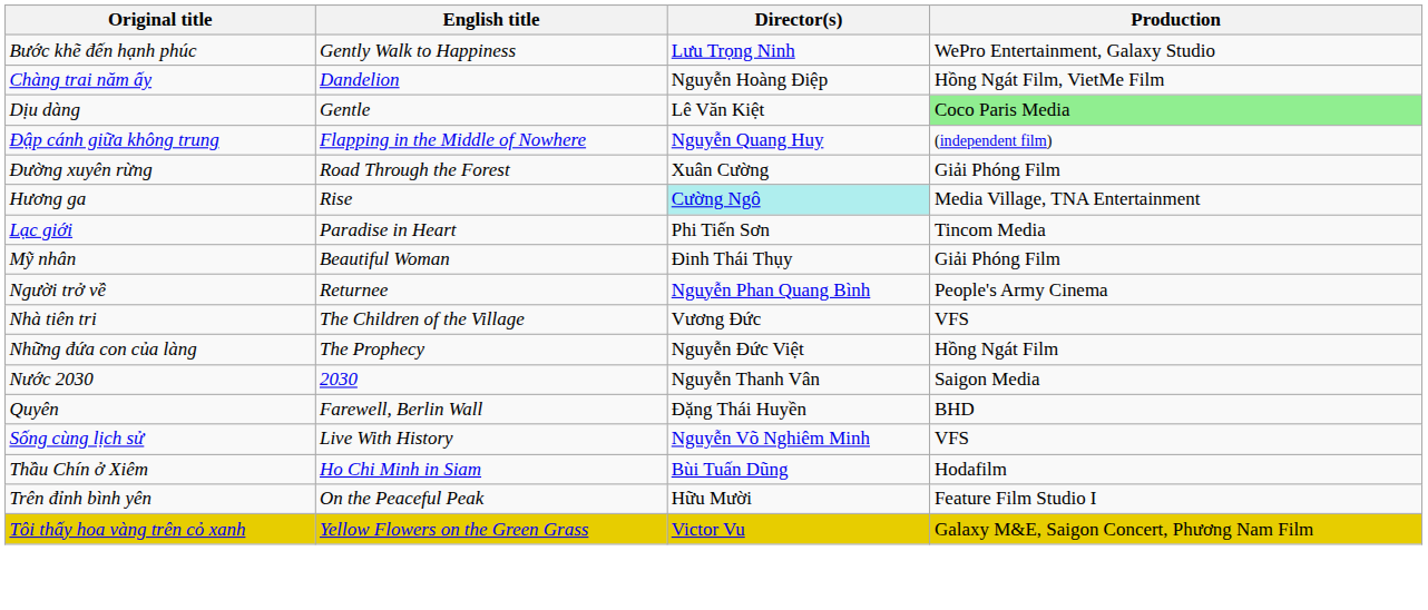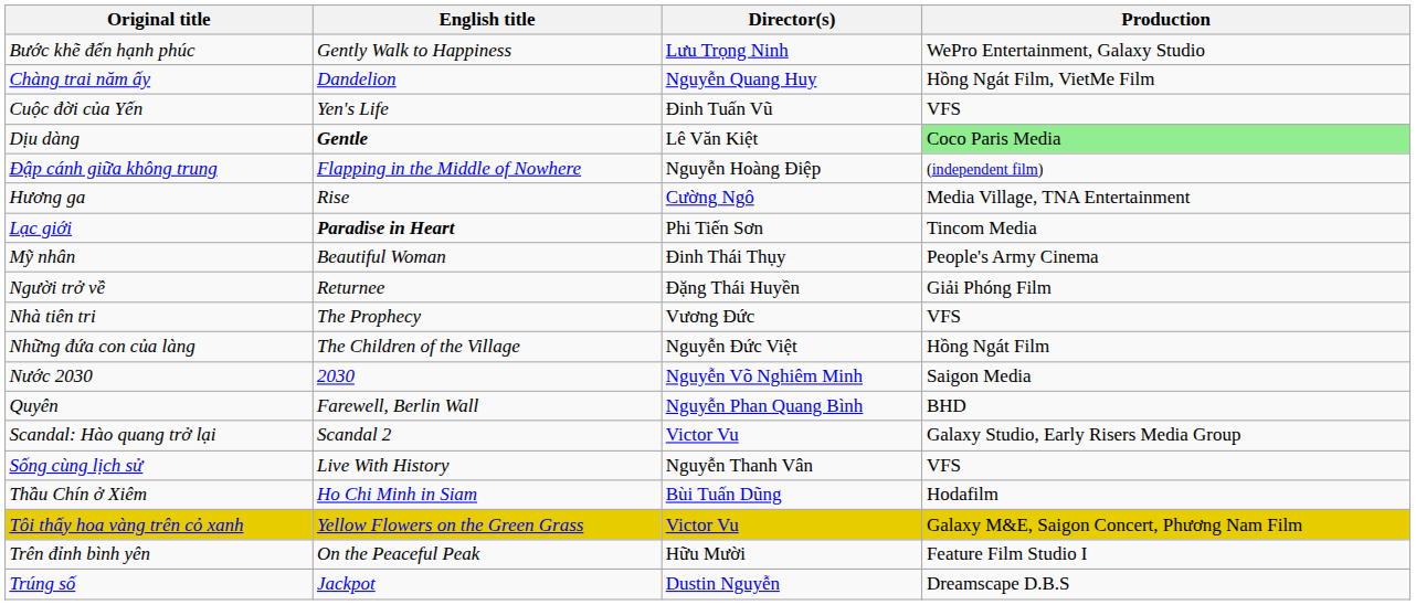 <table class="sortable wikitable" style="width:95%; margin-bottom:2px">
 <tr>
 <th>Original title</th>
 <th>English title</th>
 <th>Director(s)</th>
 <th>Production</th>
 </tr>
 <tr>
 <td><em>Bước khẽ đến hạnh phúc</em></td>
 <td><em>Gently Walk to Happiness</em></td>
 <td><a href='#'>Lưu Trọng Ninh</a></td>
 <td>WePro Entertainment, Galaxy Studio</td>
 </tr>
 <tr>
 <td><em><a href='#'>Chàng trai năm ấy</a></em></td>
 <td><em><a href='#'>Dandelion</a></em></td>
-<td>Nguyễn Hoàng Điệp</td>
+<td><a href='#'>Nguyễn Quang Huy</a></td>
 <td>Hồng Ngát Film, VietMe Film</td>
 </tr>
 <tr>
+<td><em>Cuộc đời của Yến</em></td>
+<td><em>Yen's Life</em></td>
+<td>Đinh Tuấn Vũ</td>
+<td>VFS</td>
+</tr>
+<tr>
 <td><em>Dịu dàng</em></td>
-<td><em>Gentle</em></td>
+<td><strong><em>Gentle</em></strong></td>
 <td>Lê Văn Kiệt</td>
 <td style="background: lightgreen;">Coco Paris Media</td>
 </tr>
 <tr>
 <td><em><a href='#'>Đập cánh giữa không trung</a></em></td>
 <td><em><a href='#'>Flapping in the Middle of Nowhere</a></em></td>
-<td><a href='#'>Nguyễn Quang Huy</a></td>
+<td>Nguyễn Hoàng Điệp</td>
 <td><small>(<a href='#'>independent film</a>)</small></td>
-</tr>
-<tr>
-<td><em>Đường xuyên rừng</em></td>
-<td><em>Road Through the Forest</em></td>
-<td>Xuân Cường</td>
-<td>Giải Phóng Film</td>
 </tr>
 <tr>
 <td><em>Hương ga</em></td>
 <td><em>Rise</em></td>
-<td style="background: paleturquoise;"><a href='#'>Cường Ngô</a></td>
+<td><a href='#'>Cường Ngô</a></td>
 <td>Media Village, TNA Entertainment</td>
 </tr>
 <tr>
 <td><em><a href='#'>Lạc giới</a></em></td>
-<td><em>Paradise in Heart</em></td>
+<td><strong><em>Paradise in Heart</em></strong></td>
 <td>Phi Tiến Sơn</td>
 <td>Tincom Media</td>
 </tr>
 <tr>
 <td><em>Mỹ nhân</em></td>
 <td><em>Beautiful Woman</em></td>
 <td>Đinh Thái Thụy</td>
-<td>Giải Phóng Film</td>
+<td>People's Army Cinema</td>
 </tr>
 <tr>
 <td><em>Người trở về</em></td>
 <td><em>Returnee</em></td>
-<td><a href='#'>Nguyễn Phan Quang Bình</a></td>
-<td>People's Army Cinema</td>
+<td>Đặng Thái Huyền</td>
+<td>Giải Phóng Film</td>
 </tr>
 <tr>
 <td><em>Nhà tiên tri</em></td>
-<td><em>The Children of the Village</em></td>
+<td><em>The Prophecy</em></td>
 <td>Vương Đức</td>
 <td>VFS</td>
 </tr>
 <tr>
 <td><em>Những đứa con của làng</em></td>
-<td><em>The Prophecy</em></td>
+<td><em>The Children of the Village</em></td>
 <td>Nguyễn Đức Việt</td>
 <td>Hồng Ngát Film</td>
 </tr>
 <tr>
 <td><em>Nước 2030</em></td>
 <td><em><a href='#'>2030</a></em></td>
-<td>Nguyễn Thanh Vân</td>
+<td><a href='#'>Nguyễn Võ Nghiêm Minh</a></td>
 <td>Saigon Media</td>
 </tr>
 <tr>
 <td><em>Quyên</em></td>
 <td><em>Farewell, Berlin Wall</em></td>
-<td>Đặng Thái Huyền</td>
+<td><a href='#'>Nguyễn Phan Quang Bình</a></td>
 <td>BHD</td>
+</tr>
+<tr>
+<td><em>Scandal: Hào quang trở lại</em></td>
+<td><em>Scandal 2</em></td>
+<td><a href='#'>Victor Vu</a></td>
+<td>Galaxy Studio, Early Risers Media Group</td>
 </tr>
 <tr>
 <td><em><a href='#'>Sống cùng lịch sử</a></em></td>
 <td><em>Live With History</em></td>
-<td><a href='#'>Nguyễn Võ Nghiêm Minh</a></td>
+<td>Nguyễn Thanh Vân</td>
 <td>VFS</td>
 </tr>
 <tr>
 <td><em>Thầu Chín ở Xiêm</em></td>
 <td><em><a href='#'>Ho Chi Minh in Siam</a></em></td>
 <td><a href='#'>Bùi Tuấn Dũng</a></td>
 <td>Hodafilm</td>
 </tr>
+<tr style="background:#E7CD00;">
+<td><em><a href='#'>Tôi thấy hoa vàng trên cỏ xanh</a></em></td>
+<td><em><a href='#'>Yellow Flowers on the Green Grass</a></em></td>
+<td><a href='#'>Victor Vu</a></td>
+<td>Galaxy M&E, Saigon Concert, Phương Nam Film</td>
+</tr>
 <tr>
 <td><em>Trên đỉnh bình yên</em></td>
 <td><em>	On the Peaceful Peak</em></td>
 <td>Hữu Mười</td>
 <td>Feature Film Studio I</td>
 </tr>
-<tr style="background:#E7CD00;">
-<td><em><a href='#'>Tôi thấy hoa vàng trên cỏ xanh</a></em></td>
-<td><em><a href='#'>Yellow Flowers on the Green Grass</a></em></td>
-<td><a href='#'>Victor Vu</a></td>
-<td>Galaxy M&E, Saigon Concert, Phương Nam Film</td>
+<tr>
+<td><em><a href='#'>Trúng số</a></em></td>
+<td><em><a href='#'>Jackpot</a></em></td>
+<td><a href='#'>Dustin Nguyễn</a></td>
+<td>Dreamscape D.B.S</td>
 </tr>
 </table>
